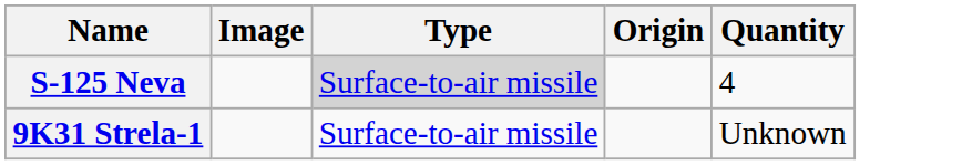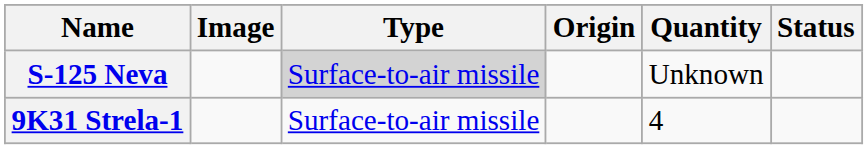 <table class="wikitable">
 <tr>
 <th scope="col">Name</th>
 <th scope="col">Image</th>
 <th scope="col">Type</th>
 <th scope="col">Origin</th>
 <th scope="col">Quantity</th>
+<th scope="col">Status</th>
 </tr>
 <tr>
 <th scope="row"><a href='#'>S-125 Neva</a></th>
 <td></td>
 <td style="background: lightgrey;"><a href='#'>Surface-to-air missile</a></td>
 <td></td>
-<td>4</td>
+<td>Unknown</td>
+<td></td>
 </tr>
 <tr>
 <th scope="row"><a href='#'>9K31 Strela-1</a></th>
 <td></td>
 <td><a href='#'>Surface-to-air missile</a></td>
 <td></td>
-<td>Unknown</td>
+<td>4</td>
+<td></td>
 </tr>
 </table>
